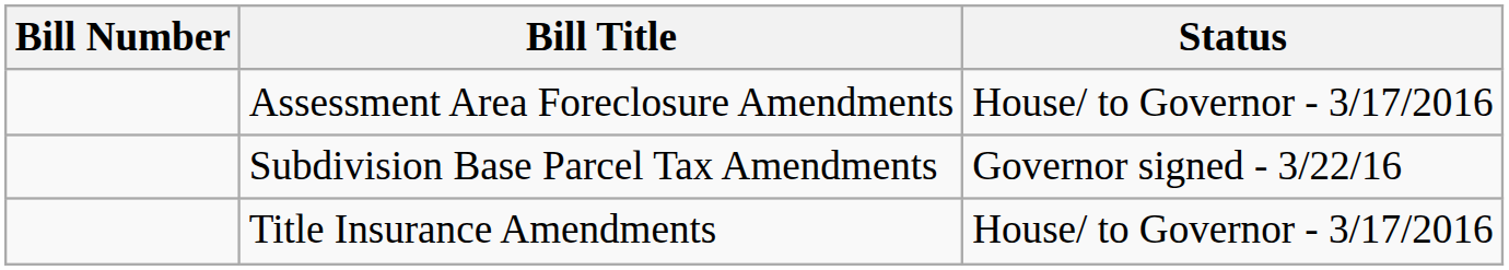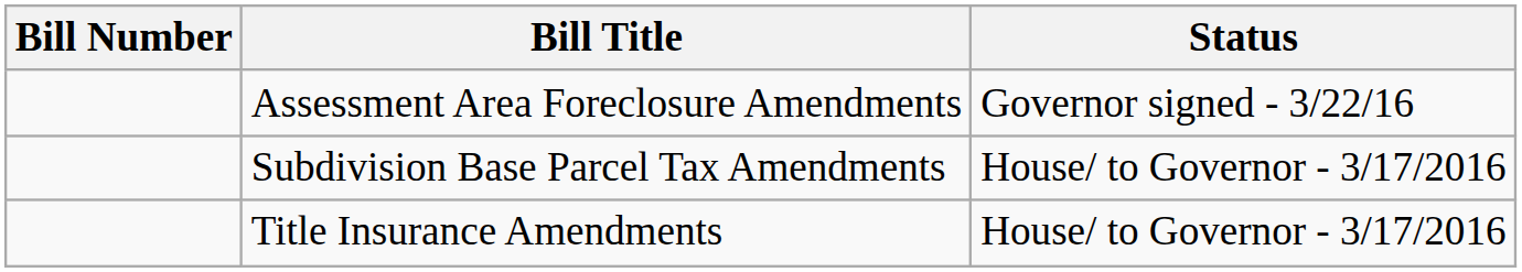 <table class="wikitable">
 <tr>
 <th>Bill Number</th>
 <th>Bill Title</th>
 <th>Status</th>
 </tr>
 <tr>
 <td></td>
 <td>Assessment Area Foreclosure Amendments</td>
-<td>House/ to Governor - 3/17/2016</td>
+<td>Governor signed - 3/22/16</td>
 </tr>
 <tr>
 <td></td>
 <td>Subdivision Base Parcel Tax Amendments</td>
-<td>Governor signed - 3/22/16</td>
+<td>House/ to Governor - 3/17/2016</td>
 </tr>
 <tr>
 <td></td>
 <td>Title Insurance Amendments</td>
 <td>House/ to Governor - 3/17/2016</td>
 </tr>
 </table>
